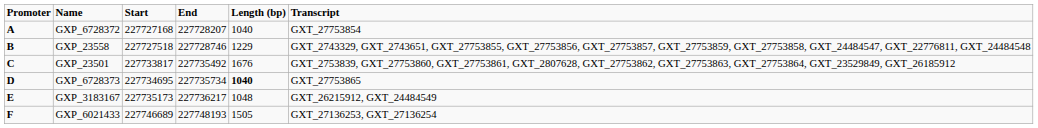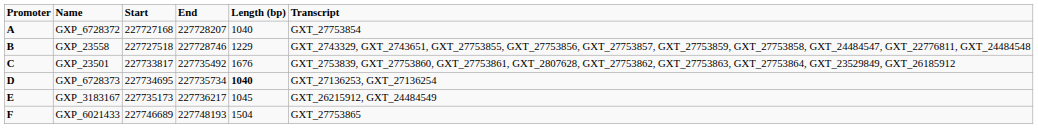 <table class="wikitable">
 <tr>
 <td><strong>Promoter</strong></td>
 <td><strong>Name</strong></td>
 <td><strong>Start</strong></td>
 <td><strong>End</strong></td>
 <td><strong>Length (bp)</strong></td>
 <td><strong>Transcript</strong></td>
 </tr>
 <tr>
 <td><strong>A</strong></td>
 <td>GXP_6728372</td>
 <td>227727168</td>
 <td>227728207</td>
 <td>1040</td>
 <td>GXT_27753854</td>
 </tr>
 <tr>
 <td><strong>B</strong></td>
 <td>GXP_23558</td>
 <td>227727518</td>
 <td>227728746</td>
 <td>1229</td>
 <td>GXT_2743329, GXT_2743651, GXT_27753855, GXT_27753856,  GXT_27753857, GXT_27753859, GXT_27753858, GXT_24484547, GXT_22776811,  GXT_24484548</td>
 </tr>
 <tr>
 <td><strong>C</strong></td>
 <td>GXP_23501</td>
 <td>227733817</td>
 <td>227735492</td>
 <td>1676</td>
 <td>GXT_2753839,  GXT_27753860, GXT_27753861, GXT_2807628, GXT_27753862, GXT_27753863,  GXT_27753864, GXT_23529849, GXT_26185912</td>
 </tr>
 <tr>
 <td><strong>D</strong></td>
 <td>GXP_6728373</td>
 <td>227734695</td>
 <td>227735734</td>
 <td><strong>1040</strong></td>
-<td>GXT_27753865</td>
+<td>GXT_27136253, GXT_27136254</td>
 </tr>
 <tr>
 <td><strong>E</strong></td>
 <td>GXP_3183167</td>
 <td>227735173</td>
 <td>227736217</td>
-<td>1048</td>
+<td>1045</td>
 <td>GXT_26215912,  GXT_24484549</td>
 </tr>
 <tr>
 <td><strong>F</strong></td>
 <td>GXP_6021433</td>
 <td>227746689</td>
 <td>227748193</td>
-<td>1505</td>
-<td>GXT_27136253, GXT_27136254</td>
+<td>1504</td>
+<td>GXT_27753865</td>
 </tr>
 </table>
